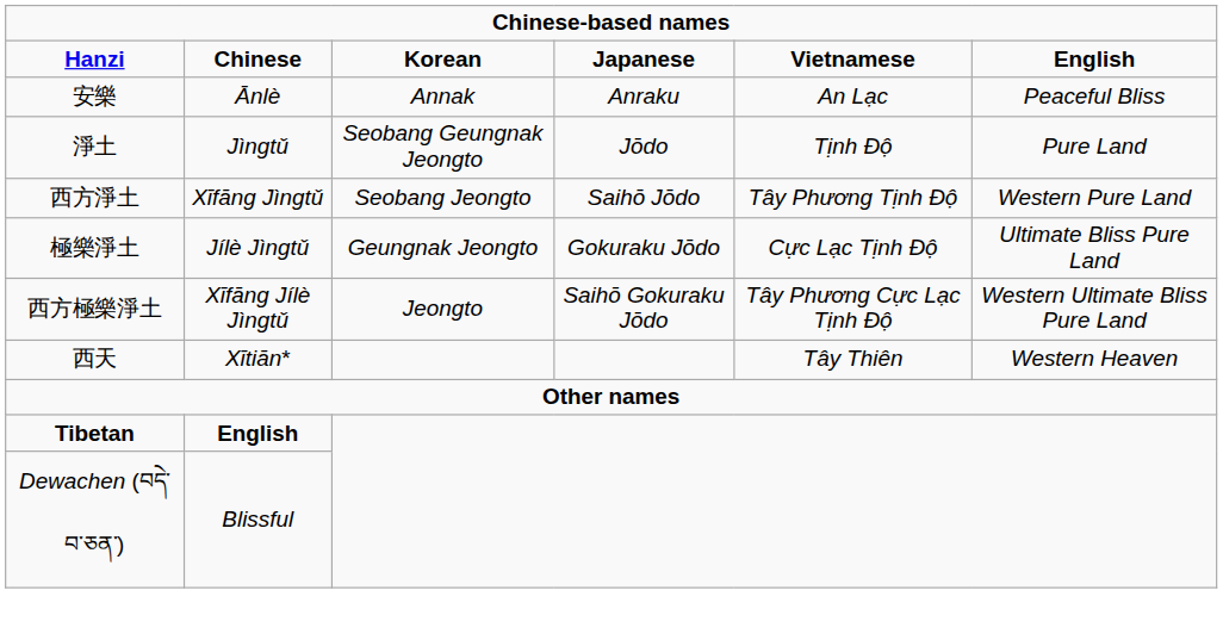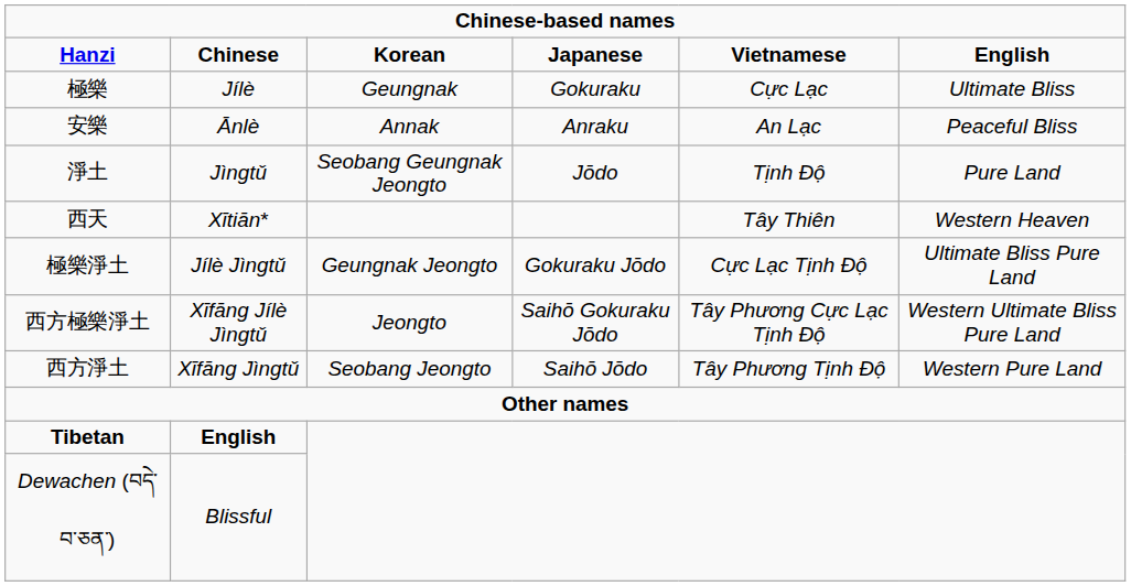 <table class="wikitable" style="float:center; margin-left:6px; text-align:center">
 <tr>
 <td colspan="6"><strong>Chinese-based names</strong></td>
 </tr>
 <tr>
 <td><strong><a href='#'>Hanzi</a></strong></td>
 <td><strong>Chinese</strong></td>
 <td><strong>Korean</strong></td>
 <td><strong>Japanese</strong></td>
 <td><strong>Vietnamese</strong></td>
 <td><strong>English</strong></td>
+</tr>
+<tr>
+<td>極樂</td>
+<td><em>Jílè</em></td>
+<td><em>Geungnak</em></td>
+<td><em>Gokuraku</em></td>
+<td><em>Cực Lạc</em></td>
+<td><em>Ultimate Bliss</em></td>
 </tr>
 <tr>
 <td>安樂</td>
 <td><em>Ānlè</em></td>
 <td><em>Annak</em></td>
 <td><em>Anraku</em></td>
 <td><em>An Lạc</em></td>
 <td><em>Peaceful Bliss</em></td>
 </tr>
 <tr>
 <td>淨土</td>
 <td><em>Jìngtǔ</em></td>
 <td><em>Seobang Geungnak Jeongto</em></td>
 <td><em>Jōdo</em></td>
 <td><em>Tịnh Độ</em></td>
 <td><em>Pure Land</em></td>
 </tr>
 <tr>
-<td>西方淨土</td>
-<td><em>Xīfāng Jìngtǔ</em></td>
-<td><em>Seobang Jeongto</em></td>
-<td><em>Saihō Jōdo</em></td>
-<td><em>Tây Phương Tịnh Độ</em></td>
-<td><em>Western Pure Land</em></td>
+<td>西天</td>
+<td><em>Xītiān</em>*</td>
+<td></td>
+<td></td>
+<td><em>Tây Thiên</em></td>
+<td><em>Western Heaven</em></td>
 </tr>
 <tr>
 <td>極樂淨土</td>
 <td><em>Jílè Jìngtǔ</em></td>
 <td><em>Geungnak Jeongto</em></td>
 <td><em>Gokuraku Jōdo</em></td>
 <td><em>Cực Lạc Tịnh Độ</em></td>
 <td><em>Ultimate Bliss Pure Land</em></td>
 </tr>
 <tr>
 <td>西方極樂淨土</td>
 <td><em>Xīfāng Jílè Jìngtǔ</em></td>
 <td><em>Jeongto</em></td>
 <td><em>Saihō Gokuraku Jōdo</em></td>
 <td><em>Tây Phương Cực Lạc Tịnh Độ</em></td>
 <td><em>Western Ultimate Bliss Pure Land</em></td>
 </tr>
 <tr>
-<td>西天</td>
-<td><em>Xītiān</em>*</td>
-<td></td>
-<td></td>
-<td><em>Tây Thiên</em></td>
-<td><em>Western Heaven</em></td>
+<td>西方淨土</td>
+<td><em>Xīfāng Jìngtǔ</em></td>
+<td><em>Seobang Jeongto</em></td>
+<td><em>Saihō Jōdo</em></td>
+<td><em>Tây Phương Tịnh Độ</em></td>
+<td><em>Western Pure Land</em></td>
 </tr>
 <tr>
 <td colspan="6"><strong>Other names</strong></td>
 </tr>
 <tr>
 <td><strong>Tibetan</strong></td>
 <td><strong>English</strong></td>
 </tr>
 <tr>
 <td><em>Dewachen</em> (བདེ་བ་ཅན་)</td>
 <td><em>Blissful</em></td>
 </tr>
 </table>
